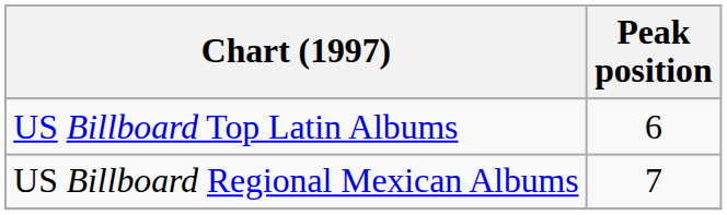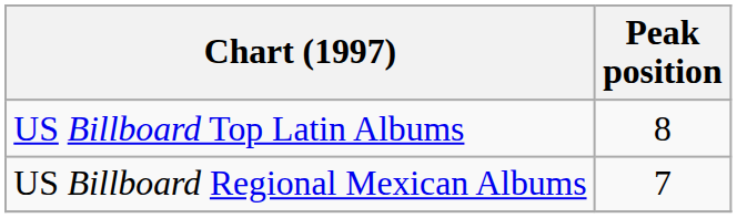 <table class="wikitable">
 <tr>
 <th align="left">Chart (1997)</th>
 <th align="left">Peak<br>position</th>
 </tr>
 <tr>
 <td align="left"><a href='#'>US</a> <a href='#'><em>Billboard</em> Top Latin Albums</a></td>
-<td align="center">6</td>
+<td align="center">8</td>
 </tr>
 <tr>
 <td align="left">US <em>Billboard</em> <a href='#'>Regional Mexican Albums</a></td>
 <td align="center">7</td>
 </tr>
 <tr>
 </tr>
 </table>
